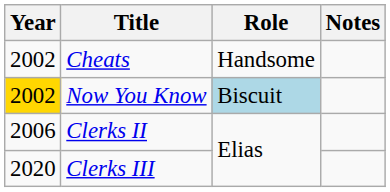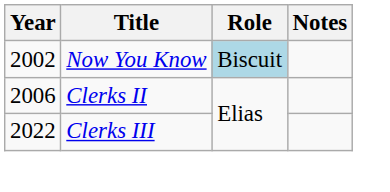 <table class="wikitable sortable">
 <tr>
 <th>Year</th>
 <th>Title</th>
 <th>Role</th>
 <th>Notes</th>
 </tr>
 <tr>
 <td>2002</td>
-<td><a href='#'><em>Cheats</em></a></td>
-<td>Handsome</td>
-<td></td>
-</tr>
-<tr>
-<td style="background: gold;">2002</td>
 <td><a href='#'><em>Now You Know</em></a></td>
 <td style="background: lightblue;">Biscuit</td>
 <td></td>
 </tr>
 <tr>
 <td>2006</td>
 <td><em><a href='#'>Clerks II</a></em></td>
 <td rowspan="2">Elias</td>
 <td></td>
 </tr>
 <tr>
-<td>2020</td>
+<td>2022</td>
 <td><em><a href='#'>Clerks III</a></em></td>
 <td></td>
 </tr>
 </table>
